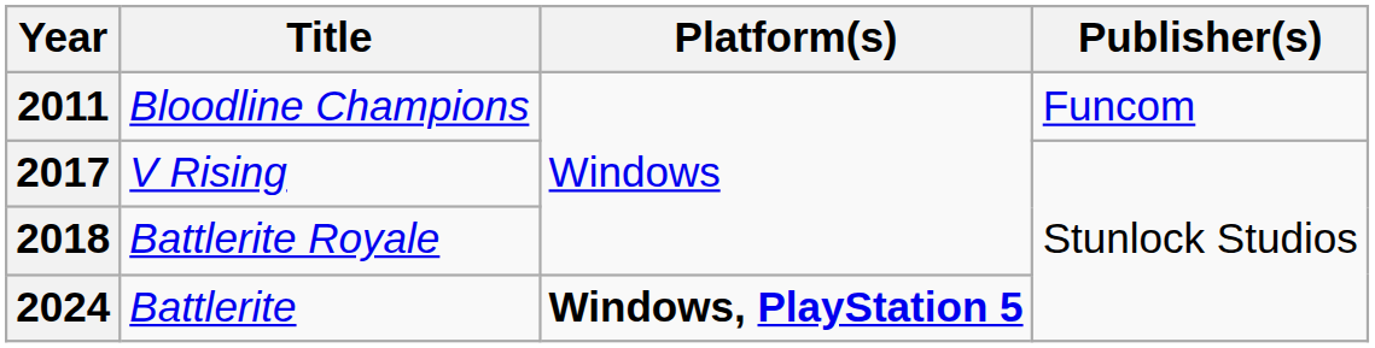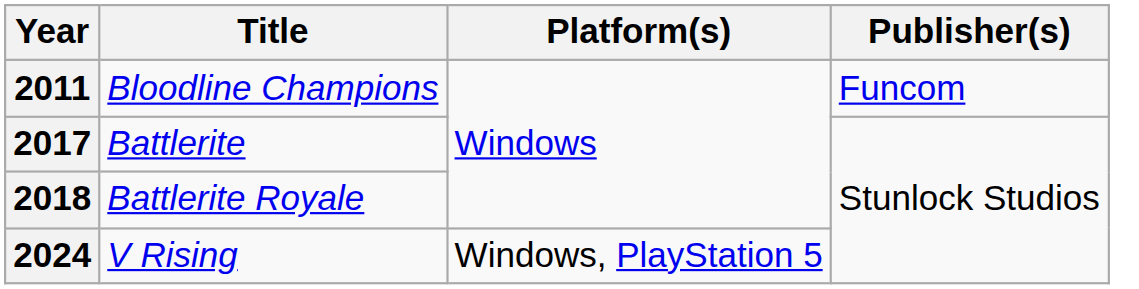 <table class="wikitable sortable plainrowheaders">
 <tr>
 <th scope="col">Year</th>
 <th scope="col">Title</th>
 <th scope="col">Platform(s)</th>
 <th scope="col">Publisher(s)</th>
 </tr>
 <tr>
 <th scope="row">2011</th>
 <td><em><a href='#'>Bloodline Champions</a></em></td>
 <td rowspan="3"><a href='#'>Windows</a></td>
 <td><a href='#'>Funcom</a></td>
 </tr>
 <tr>
 <th scope="row">2017</th>
-<td><em><a href='#'>V Rising</a></em></td>
+<td><em><a href='#'>Battlerite</a></em></td>
 <td rowspan="3">Stunlock Studios</td>
 </tr>
 <tr>
 <th scope="row">2018</th>
 <td><em><a href='#'>Battlerite Royale</a></em></td>
 </tr>
 <tr>
 <th scope="row">2024</th>
-<td><em><a href='#'>Battlerite</a></em></td>
-<td><strong>Windows, <a href='#'>PlayStation 5</a></strong></td>
+<td><em><a href='#'>V Rising</a></em></td>
+<td>Windows, <a href='#'>PlayStation 5</a></td>
 </tr>
 </table>
